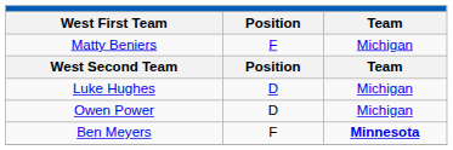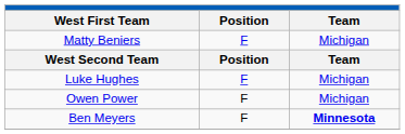 <table class="wikitable" width=40%>
 <tr>
 <th style="color:white; background:#005EB8" colspan=3><a href='#'></a></th>
 </tr>
 <tr>
 <th>West First Team</th>
 <th>Position</th>
 <th>Team</th>
 </tr>
 <tr align=center>
 <td><a href='#'>Matty Beniers</a></td>
 <td><a href='#'>F</a></td>
 <td><a href='#'>Michigan</a></td>
 </tr>
 <tr>
 <th>West Second Team</th>
 <th>Position</th>
 <th>Team</th>
 </tr>
 <tr align=center>
 <td><a href='#'>Luke Hughes</a></td>
-<td><a href='#'>D</a></td>
+<td><a href='#'>F</a></td>
 <td><a href='#'>Michigan</a></td>
 </tr>
 <tr align=center>
 <td><a href='#'>Owen Power</a></td>
-<td align=center>D</td>
+<td align=center>F</td>
 <td><a href='#'>Michigan</a></td>
 </tr>
 <tr align=center>
 <td><a href='#'>Ben Meyers</a></td>
 <td align=center>F</td>
 <td><strong><a href='#'>Minnesota</a></strong></td>
 </tr>
 <tr>
 </tr>
 </table>
